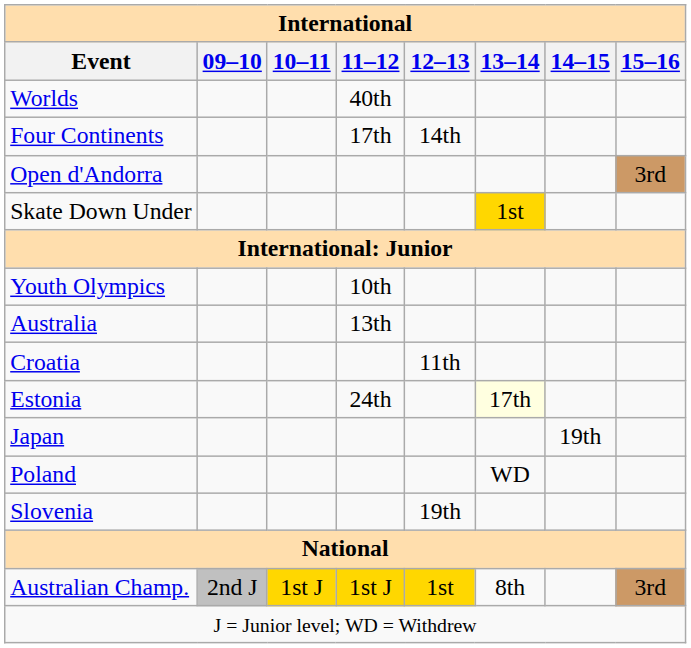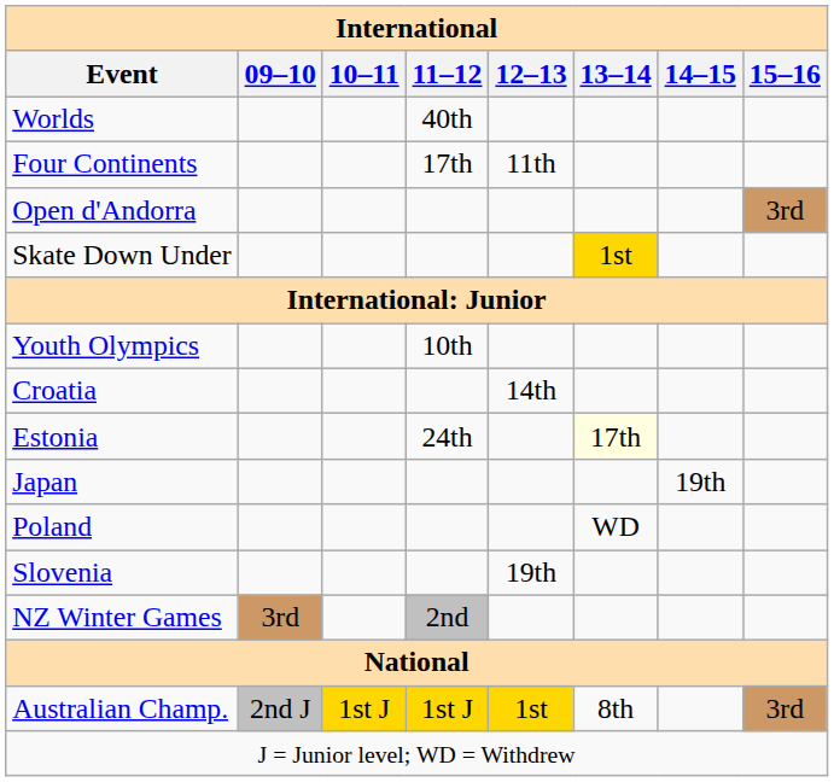 <table class="wikitable" style="text-align:center">
 <tr>
 <th style="background-color: #ffdead; " colspan=8 align=center>International</th>
 </tr>
 <tr>
 <th>Event</th>
 <th><a href='#'>09–10</a></th>
 <th><a href='#'>10–11</a></th>
 <th><a href='#'>11–12</a></th>
 <th><a href='#'>12–13</a></th>
 <th><a href='#'>13–14</a></th>
 <th><a href='#'>14–15</a></th>
 <th><a href='#'>15–16</a></th>
 </tr>
 <tr>
 <td align=left><a href='#'>Worlds</a></td>
 <td></td>
 <td></td>
 <td>40th</td>
 <td></td>
 <td></td>
 <td></td>
 <td></td>
 </tr>
 <tr>
 <td align=left><a href='#'>Four Continents</a></td>
 <td></td>
 <td></td>
 <td>17th</td>
-<td>14th</td>
+<td>11th</td>
 <td></td>
 <td></td>
 <td></td>
 </tr>
 <tr>
 <td align=left><a href='#'>Open d'Andorra</a></td>
 <td></td>
 <td></td>
 <td></td>
 <td></td>
 <td></td>
 <td></td>
 <td bgcolor=cc9966>3rd</td>
 </tr>
 <tr>
 <td align=left>Skate Down Under</td>
 <td></td>
 <td></td>
 <td></td>
 <td></td>
 <td bgcolor=gold>1st</td>
 <td></td>
 <td></td>
 </tr>
 <tr>
 <th style="background-color: #ffdead; " colspan=8 align=center>International: Junior</th>
 </tr>
 <tr>
 <td align=left><a href='#'>Youth Olympics</a></td>
 <td></td>
 <td></td>
 <td>10th</td>
 <td></td>
 <td></td>
 <td></td>
 <td></td>
 </tr>
 <tr>
-<td align=left> <a href='#'>Australia</a></td>
-<td></td>
-<td></td>
-<td>13th</td>
-<td></td>
-<td></td>
-<td></td>
-<td></td>
-</tr>
-<tr>
 <td align=left> <a href='#'>Croatia</a></td>
 <td></td>
 <td></td>
 <td></td>
-<td>11th</td>
+<td>14th</td>
 <td></td>
 <td></td>
 <td></td>
 </tr>
 <tr>
 <td align=left> <a href='#'>Estonia</a></td>
 <td></td>
 <td></td>
 <td>24th</td>
 <td></td>
 <td style="background: lightyellow;">17th</td>
 <td></td>
 <td></td>
 </tr>
 <tr>
 <td align=left> <a href='#'>Japan</a></td>
 <td></td>
 <td></td>
 <td></td>
 <td></td>
 <td></td>
 <td>19th</td>
 <td></td>
 </tr>
 <tr>
 <td align=left> <a href='#'>Poland</a></td>
 <td></td>
 <td></td>
 <td></td>
 <td></td>
 <td>WD</td>
 <td></td>
 <td></td>
 </tr>
 <tr>
 <td align=left> <a href='#'>Slovenia</a></td>
 <td></td>
 <td></td>
 <td></td>
 <td>19th</td>
 <td></td>
 <td></td>
 <td></td>
 </tr>
 <tr>
+<td align=left><a href='#'>NZ Winter Games</a></td>
+<td bgcolor=cc9966>3rd</td>
+<td></td>
+<td bgcolor=silver>2nd</td>
+<td></td>
+<td></td>
+<td></td>
+<td></td>
+</tr>
+<tr>
 <th style="background-color: #ffdead; " colspan=8 align=center>National</th>
 </tr>
 <tr>
 <td align=left><a href='#'>Australian Champ.</a></td>
 <td bgcolor=silver>2nd J</td>
 <td bgcolor=gold>1st J</td>
 <td bgcolor=gold>1st J</td>
 <td bgcolor=gold>1st</td>
 <td>8th</td>
 <td></td>
 <td bgcolor=cc9966>3rd</td>
 </tr>
 <tr>
 <td colspan=8 align=center><small> J = Junior level; WD = Withdrew </small></td>
 </tr>
 </table>
